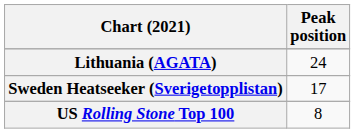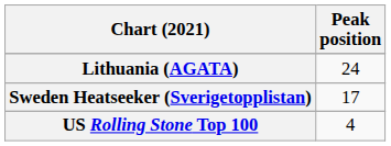 <table class="wikitable sortable plainrowheaders" style="text-align:center">
 <tr>
 <th scope="col">Chart (2021)</th>
 <th scope="col">Peak<br>position</th>
 </tr>
 <tr>
 </tr>
 <tr>
 </tr>
 <tr>
 </tr>
 <tr>
 </tr>
 <tr>
 <th scope="row">Lithuania (<a href='#'>AGATA</a>)</th>
 <td>24</td>
 </tr>
 <tr>
 </tr>
 <tr>
 </tr>
 <tr>
 </tr>
 <tr>
 <th scope="row">Sweden Heatseeker (<a href='#'>Sverigetopplistan</a>)</th>
 <td>17</td>
 </tr>
 <tr>
 </tr>
 <tr>
 </tr>
 <tr>
 </tr>
 <tr>
 </tr>
 <tr>
 </tr>
 <tr>
 <th scope="row">US <a href='#'><em>Rolling Stone</em> Top 100</a></th>
-<td>8</td>
+<td>4</td>
 </tr>
 </table>
